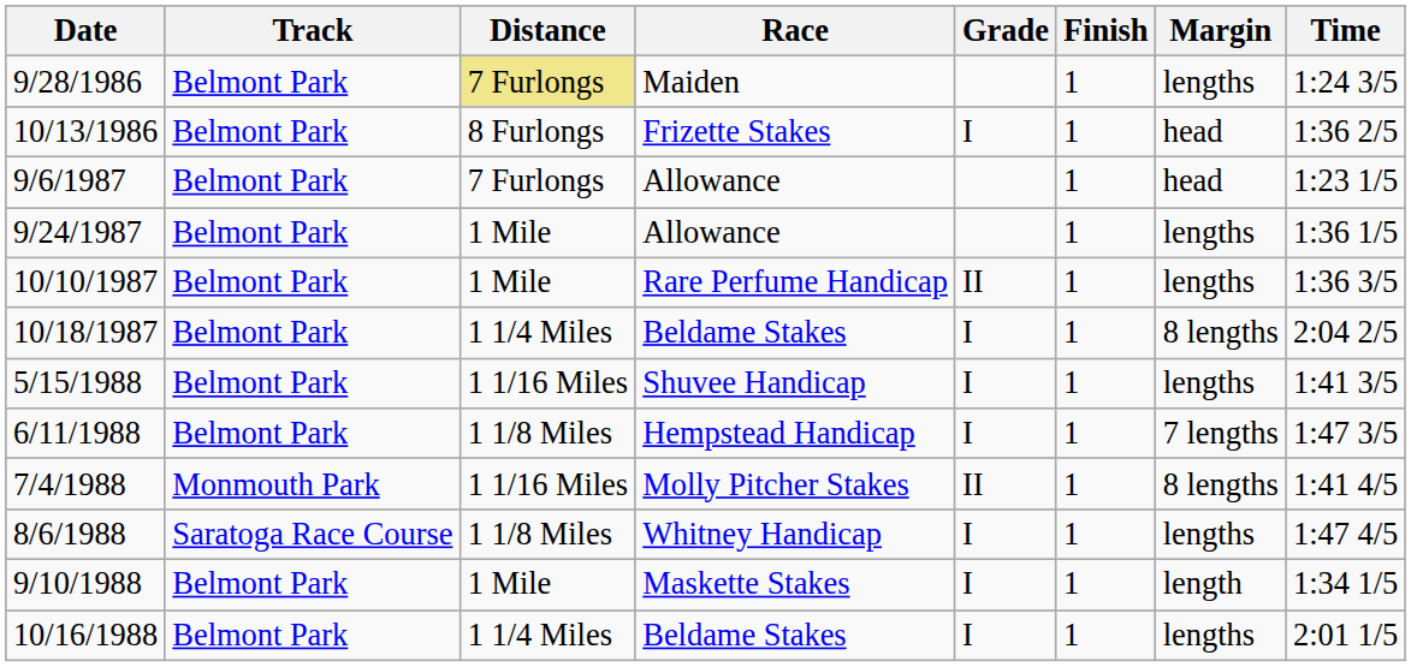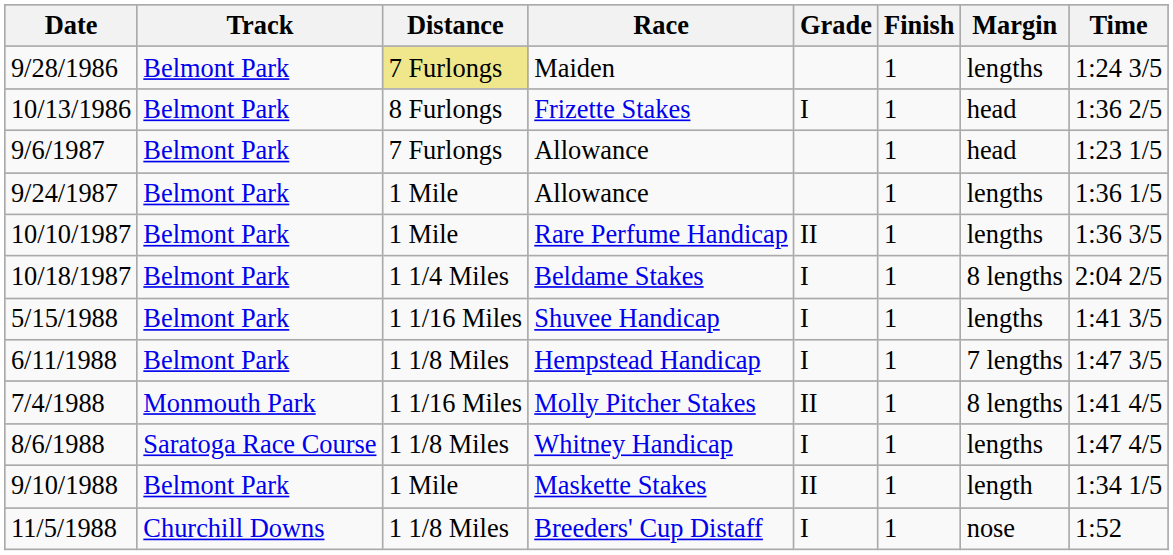 <table class="wikitable sortable">
 <tr>
 <th>Date</th>
 <th>Track</th>
 <th>Distance</th>
 <th>Race</th>
 <th>Grade</th>
 <th>Finish</th>
 <th>Margin</th>
 <th>Time</th>
 </tr>
 <tr>
 <td>9/28/1986</td>
 <td><a href='#'>Belmont Park</a></td>
 <td style="background: khaki;">7 Furlongs</td>
 <td>Maiden</td>
 <td></td>
 <td>1</td>
 <td> lengths</td>
 <td>1:24 3/5</td>
 </tr>
 <tr>
 <td>10/13/1986</td>
 <td><a href='#'>Belmont Park</a></td>
 <td>8 Furlongs</td>
 <td><a href='#'>Frizette Stakes</a></td>
 <td>I</td>
 <td>1</td>
 <td>head</td>
 <td>1:36 2/5</td>
 </tr>
 <tr>
 <td>9/6/1987</td>
 <td><a href='#'>Belmont Park</a></td>
 <td>7 Furlongs</td>
 <td>Allowance</td>
 <td></td>
 <td>1</td>
 <td>head</td>
 <td>1:23 1/5</td>
 </tr>
 <tr>
 <td>9/24/1987</td>
 <td><a href='#'>Belmont Park</a></td>
 <td>1 Mile</td>
 <td>Allowance</td>
 <td></td>
 <td>1</td>
 <td> lengths</td>
 <td>1:36 1/5</td>
 </tr>
 <tr>
 <td>10/10/1987</td>
 <td><a href='#'>Belmont Park</a></td>
 <td>1 Mile</td>
 <td><a href='#'>Rare Perfume Handicap</a></td>
 <td>II</td>
 <td>1</td>
 <td> lengths</td>
 <td>1:36 3/5</td>
 </tr>
 <tr>
 <td>10/18/1987</td>
 <td><a href='#'>Belmont Park</a></td>
 <td>1 1/4 Miles</td>
 <td><a href='#'>Beldame Stakes</a></td>
 <td>I</td>
 <td>1</td>
 <td>8 lengths</td>
 <td>2:04 2/5</td>
 </tr>
 <tr>
 <td>5/15/1988</td>
 <td><a href='#'>Belmont Park</a></td>
 <td>1 1/16 Miles</td>
 <td><a href='#'>Shuvee Handicap</a></td>
 <td>I</td>
 <td>1</td>
 <td> lengths</td>
 <td>1:41 3/5</td>
 </tr>
 <tr>
 <td>6/11/1988</td>
 <td><a href='#'>Belmont Park</a></td>
 <td>1 1/8 Miles</td>
 <td><a href='#'>Hempstead Handicap</a></td>
 <td>I</td>
 <td>1</td>
 <td>7 lengths</td>
 <td>1:47 3/5</td>
 </tr>
 <tr>
 <td>7/4/1988</td>
 <td><a href='#'>Monmouth Park</a></td>
 <td>1 1/16 Miles</td>
 <td><a href='#'>Molly Pitcher Stakes</a></td>
 <td>II</td>
 <td>1</td>
 <td>8 lengths</td>
 <td>1:41 4/5</td>
 </tr>
 <tr>
 <td>8/6/1988</td>
 <td><a href='#'>Saratoga Race Course</a></td>
 <td>1 1/8 Miles</td>
 <td><a href='#'>Whitney Handicap</a></td>
 <td>I</td>
 <td>1</td>
 <td> lengths</td>
 <td>1:47 4/5</td>
 </tr>
 <tr>
 <td>9/10/1988</td>
 <td><a href='#'>Belmont Park</a></td>
 <td>1 Mile</td>
 <td><a href='#'>Maskette Stakes</a></td>
-<td>I</td>
+<td>II</td>
 <td>1</td>
 <td> length</td>
 <td>1:34 1/5</td>
 </tr>
 <tr>
-<td>10/16/1988</td>
-<td><a href='#'>Belmont Park</a></td>
-<td>1 1/4 Miles</td>
-<td><a href='#'>Beldame Stakes</a></td>
+<td>11/5/1988</td>
+<td><a href='#'>Churchill Downs</a></td>
+<td>1 1/8 Miles</td>
+<td><a href='#'>Breeders' Cup Distaff</a></td>
 <td>I</td>
 <td>1</td>
-<td> lengths</td>
-<td>2:01 1/5</td>
+<td>nose</td>
+<td>1:52</td>
 </tr>
 </table>
